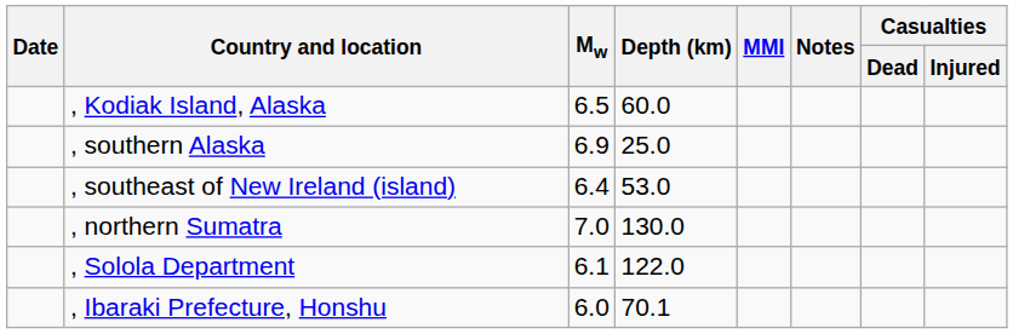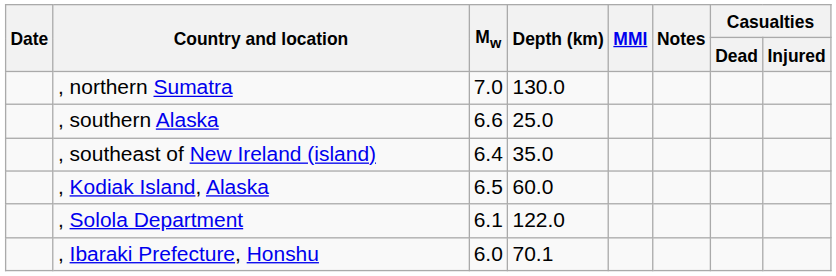 <table class="wikitable sortable sort-under" style="border:1px black; margin-left:1em;">
 <tr>
 <th rowspan="2"><small>Date</small></th>
 <th rowspan="2" style="width: 310px"><small>Country and location</small></th>
 <th rowspan="2"><small>M<sub>w</sub></small></th>
 <th rowspan="2"><small>Depth (km)</small></th>
 <th rowspan="2"><small><a href='#'>MMI</a></small></th>
 <th rowspan="2" class="unsortable"><small>Notes</small></th>
 <th colspan="2"><small>Casualties</small></th>
 </tr>
 <tr>
 <th><small>Dead</small></th>
 <th><small>Injured</small></th>
 </tr>
 <tr>
 <td></td>
-<td>, <a href='#'>Kodiak Island</a>, <a href='#'>Alaska</a></td>
-<td>6.5</td>
-<td>60.0</td>
+<td>, northern <a href='#'>Sumatra</a></td>
+<td>7.0</td>
+<td>130.0</td>
 <td></td>
 <td></td>
 <td></td>
 <td></td>
 </tr>
 <tr>
 <td></td>
 <td>, southern <a href='#'>Alaska</a></td>
-<td>6.9</td>
+<td>6.6</td>
 <td>25.0</td>
 <td></td>
 <td></td>
 <td></td>
 <td></td>
 </tr>
 <tr>
 <td></td>
 <td>, southeast of <a href='#'>New Ireland (island)</a></td>
 <td>6.4</td>
-<td>53.0</td>
+<td>35.0</td>
 <td></td>
 <td></td>
 <td></td>
 <td></td>
 </tr>
 <tr>
 <td></td>
-<td>, northern <a href='#'>Sumatra</a></td>
-<td>7.0</td>
-<td>130.0</td>
+<td>, <a href='#'>Kodiak Island</a>, <a href='#'>Alaska</a></td>
+<td>6.5</td>
+<td>60.0</td>
 <td></td>
 <td></td>
 <td></td>
 <td></td>
 </tr>
 <tr>
 <td></td>
 <td>, <a href='#'>Solola Department</a></td>
 <td>6.1</td>
 <td>122.0</td>
 <td></td>
 <td></td>
 <td></td>
 <td></td>
 </tr>
 <tr>
 <td></td>
 <td>, <a href='#'>Ibaraki Prefecture</a>, <a href='#'>Honshu</a></td>
 <td>6.0</td>
 <td>70.1</td>
 <td></td>
 <td></td>
 <td></td>
 <td></td>
 </tr>
 </table>
